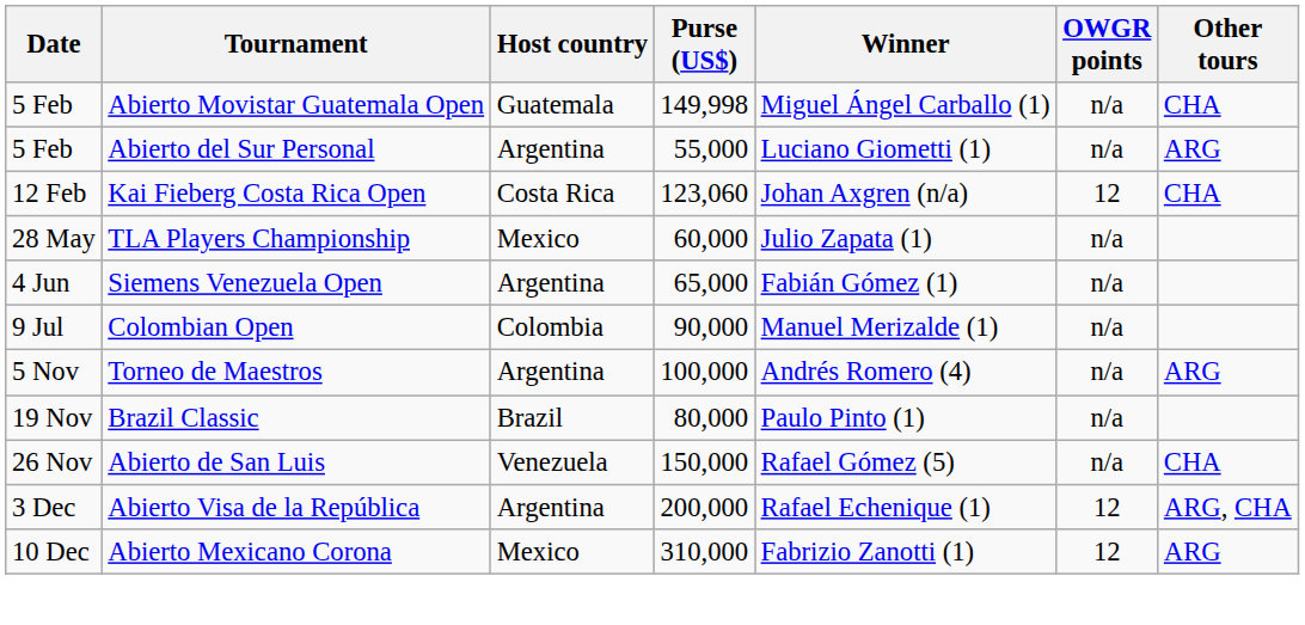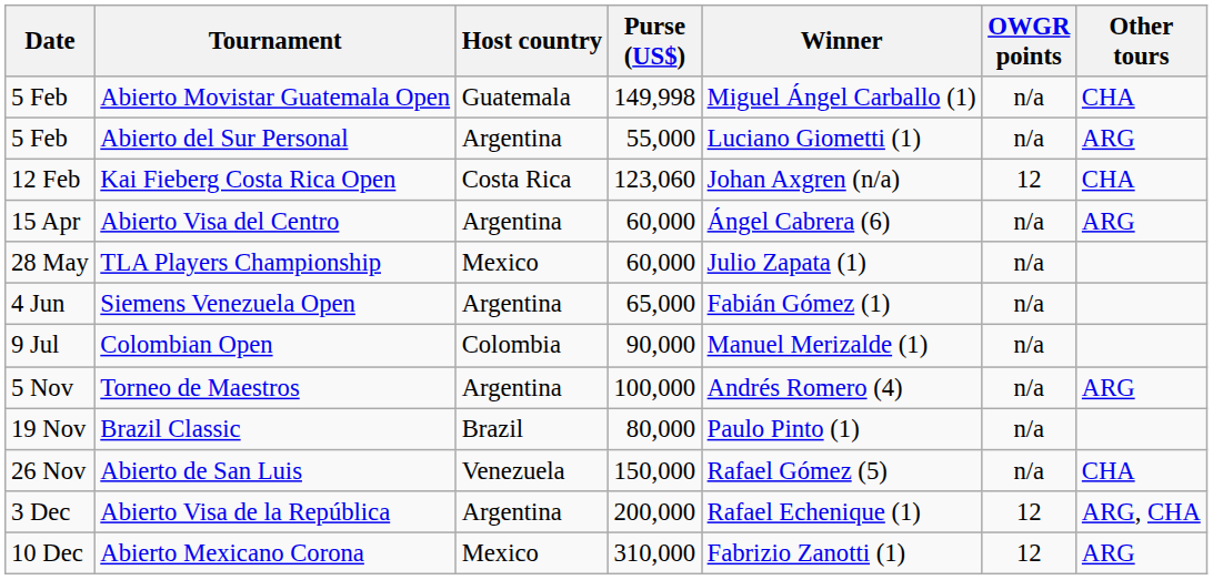 <table class="wikitable" style="font-size:95%">
 <tr>
 <th>Date</th>
 <th>Tournament</th>
 <th>Host country</th>
 <th>Purse<br>(<a href='#'>US$</a>)</th>
 <th>Winner</th>
 <th><a href='#'>OWGR</a><br>points</th>
 <th>Other<br>tours</th>
 </tr>
 <tr>
 <td>5 Feb</td>
 <td><a href='#'>Abierto Movistar Guatemala Open</a></td>
 <td>Guatemala</td>
 <td align=right>149,998</td>
 <td> <a href='#'>Miguel Ángel Carballo</a> (1)</td>
 <td align=center>n/a</td>
 <td><a href='#'>CHA</a></td>
 </tr>
 <tr>
 <td>5 Feb</td>
 <td><a href='#'>Abierto del Sur Personal</a></td>
 <td>Argentina</td>
 <td align=right>55,000</td>
 <td> <a href='#'>Luciano Giometti</a> (1)</td>
 <td align=center>n/a</td>
 <td><a href='#'>ARG</a></td>
 </tr>
 <tr>
 <td>12 Feb</td>
 <td><a href='#'>Kai Fieberg Costa Rica Open</a></td>
 <td>Costa Rica</td>
 <td align=right>123,060</td>
 <td> <a href='#'>Johan Axgren</a> (n/a)</td>
 <td align=center>12</td>
 <td><a href='#'>CHA</a></td>
+</tr>
+<tr>
+<td>15 Apr</td>
+<td><a href='#'>Abierto Visa del Centro</a></td>
+<td>Argentina</td>
+<td align=right>60,000</td>
+<td> <a href='#'>Ángel Cabrera</a> (6)</td>
+<td align=center>n/a</td>
+<td><a href='#'>ARG</a></td>
 </tr>
 <tr>
 <td>28 May</td>
 <td><a href='#'>TLA Players Championship</a></td>
 <td>Mexico</td>
 <td align=right>60,000</td>
 <td> <a href='#'>Julio Zapata</a> (1)</td>
 <td align=center>n/a</td>
 <td></td>
 </tr>
 <tr>
 <td>4 Jun</td>
 <td><a href='#'>Siemens Venezuela Open</a></td>
 <td>Argentina</td>
 <td align=right>65,000</td>
 <td> <a href='#'>Fabián Gómez</a> (1)</td>
 <td align=center>n/a</td>
 <td></td>
 </tr>
 <tr>
 <td>9 Jul</td>
 <td><a href='#'>Colombian Open</a></td>
 <td>Colombia</td>
 <td align=right>90,000</td>
 <td> <a href='#'>Manuel Merizalde</a> (1)</td>
 <td align=center>n/a</td>
 <td></td>
 </tr>
 <tr>
 <td>5 Nov</td>
 <td><a href='#'>Torneo de Maestros</a></td>
 <td>Argentina</td>
 <td align=right>100,000</td>
 <td> <a href='#'>Andrés Romero</a> (4)</td>
 <td align=center>n/a</td>
 <td><a href='#'>ARG</a></td>
 </tr>
 <tr>
 <td>19 Nov</td>
 <td><a href='#'>Brazil Classic</a></td>
 <td>Brazil</td>
 <td align=right>80,000</td>
 <td> <a href='#'>Paulo Pinto</a> (1)</td>
 <td align=center>n/a</td>
 <td></td>
 </tr>
 <tr>
 <td>26 Nov</td>
 <td><a href='#'>Abierto de San Luis</a></td>
 <td>Venezuela</td>
 <td align=right>150,000</td>
 <td> <a href='#'>Rafael Gómez</a> (5)</td>
 <td align=center>n/a</td>
 <td><a href='#'>CHA</a></td>
 </tr>
 <tr>
 <td>3 Dec</td>
 <td><a href='#'>Abierto Visa de la República</a></td>
 <td>Argentina</td>
 <td align=right>200,000</td>
 <td> <a href='#'>Rafael Echenique</a> (1)</td>
 <td align=center>12</td>
 <td><a href='#'>ARG</a>, <a href='#'>CHA</a></td>
 </tr>
 <tr>
 <td>10 Dec</td>
 <td><a href='#'>Abierto Mexicano Corona</a></td>
 <td>Mexico</td>
 <td align=right>310,000</td>
 <td> <a href='#'>Fabrizio Zanotti</a> (1)</td>
 <td align=center>12</td>
 <td><a href='#'>ARG</a></td>
 </tr>
 </table>
